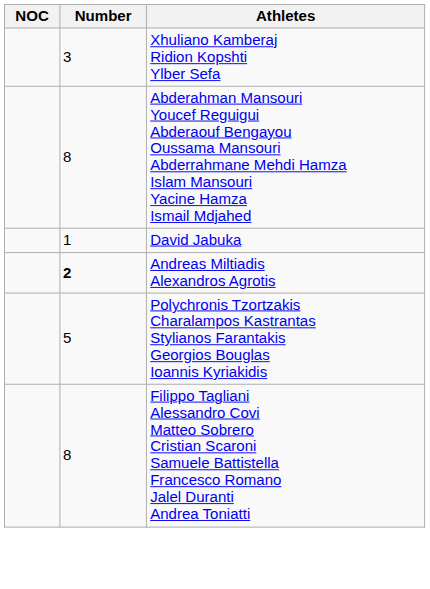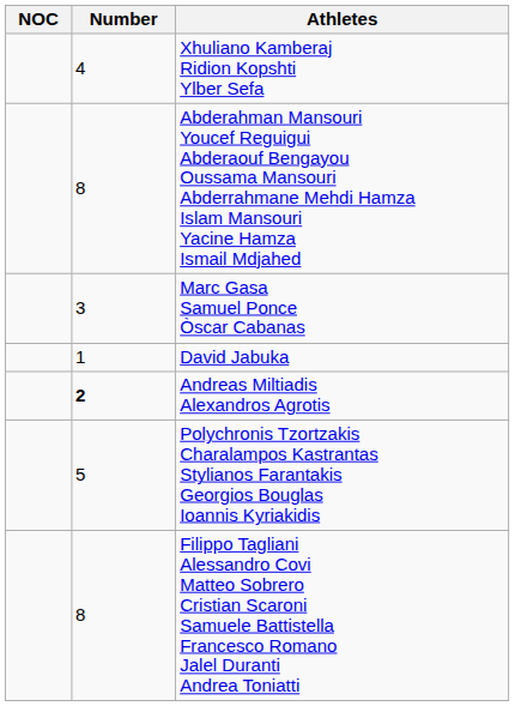 <table class="wikitable" style="text-align:left; width:28em; margin-bottom:0; style="font-size:95%;">
 <tr>
 <th>NOC</th>
 <th>Number</th>
 <th>Athletes</th>
 </tr>
 <tr>
 <td></td>
-<td>3</td>
+<td>4</td>
 <td><a href='#'>Xhuliano Kamberaj</a><br><a href='#'>Ridion Kopshti</a><br><a href='#'>Ylber Sefa</a></td>
 </tr>
 <tr>
 <td></td>
 <td>8</td>
 <td><a href='#'>Abderahman Mansouri</a><br><a href='#'>Youcef Reguigui</a><br><a href='#'>Abderaouf Bengayou</a><br><a href='#'>Oussama Mansouri</a><br><a href='#'>Abderrahmane Mehdi Hamza</a><br><a href='#'>Islam Mansouri</a><br><a href='#'>Yacine Hamza</a><br><a href='#'>Ismail Mdjahed</a></td>
+</tr>
+<tr>
+<td></td>
+<td>3</td>
+<td><a href='#'>Marc Gasa</a><br><a href='#'>Samuel Ponce</a><br><a href='#'>Òscar Cabanas</a></td>
 </tr>
 <tr>
 <td></td>
 <td>1</td>
 <td><a href='#'>David Jabuka</a></td>
 </tr>
 <tr>
 <td></td>
 <td><strong>2</strong></td>
 <td><a href='#'>Andreas Miltiadis</a><br><a href='#'>Alexandros Agrotis</a></td>
 </tr>
 <tr>
 <td></td>
 <td>5</td>
 <td><a href='#'>Polychronis Tzortzakis</a><br><a href='#'>Charalampos Kastrantas</a><br><a href='#'>Stylianos Farantakis</a><br><a href='#'>Georgios Bouglas</a><br><a href='#'>Ioannis Kyriakidis</a></td>
 </tr>
 <tr>
 <td></td>
 <td>8</td>
 <td><a href='#'>Filippo Tagliani</a><br><a href='#'>Alessandro Covi</a><br><a href='#'>Matteo Sobrero</a><br><a href='#'>Cristian Scaroni</a><br><a href='#'>Samuele Battistella</a><br><a href='#'>Francesco Romano</a><br><a href='#'>Jalel Duranti</a><br><a href='#'>Andrea Toniatti</a></td>
 </tr>
 </table>
